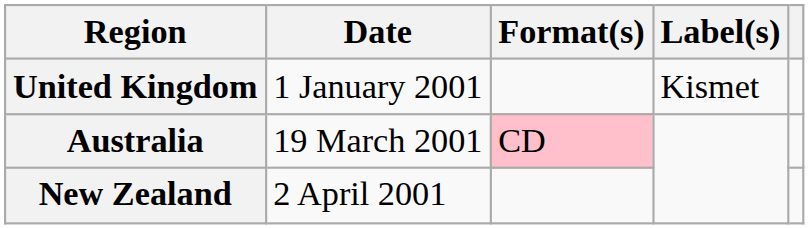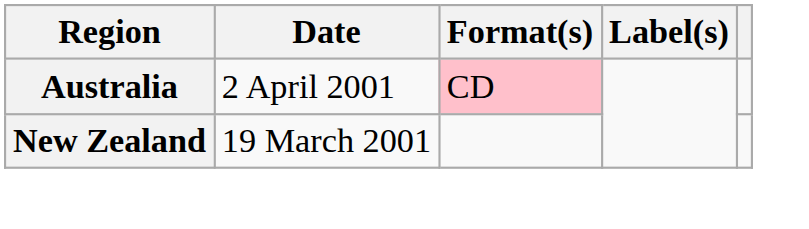 <table class="wikitable plainrowheaders">
 <tr>
 <th scope="col">Region</th>
 <th scope="col">Date</th>
 <th scope="col">Format(s)</th>
 <th scope="col">Label(s)</th>
 <th scope="col"></th>
 </tr>
 <tr>
-<th scope="row">United Kingdom</th>
-<td>1 January 2001</td>
-<td></td>
-<td>Kismet</td>
-<td></td>
-</tr>
-<tr>
 <th scope="row">Australia</th>
-<td>19 March 2001</td>
+<td>2 April 2001</td>
 <td style="background: pink;">CD</td>
 <td rowspan="2"></td>
 <td></td>
 </tr>
 <tr>
 <th scope="row">New Zealand</th>
-<td>2 April 2001</td>
+<td>19 March 2001</td>
 <td></td>
 <td></td>
 </tr>
 </table>
